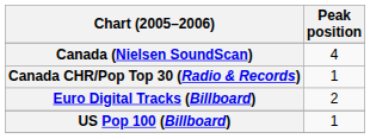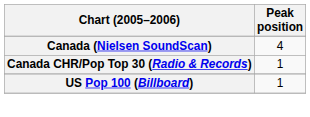 <table class="wikitable sortable plainrowheaders" style="text-align:center">
 <tr>
 <th scope="col">Chart (2005–2006)</th>
 <th scope="col">Peak<br>position</th>
 </tr>
 <tr>
 </tr>
 <tr>
 </tr>
 <tr>
 </tr>
 <tr>
 </tr>
 <tr>
 </tr>
 <tr>
 <th scope="row">Canada (<a href='#'>Nielsen SoundScan</a>)</th>
 <td>4</td>
 </tr>
 <tr>
 <th scope="row">Canada CHR/Pop Top 30 (<em><a href='#'>Radio & Records</a></em>)</th>
 <td>1</td>
-</tr>
-<tr>
-<th scope="row"><a href='#'>Euro Digital Tracks</a> (<a href='#'><em>Billboard</em></a>)</th>
-<td>2</td>
 </tr>
 <tr>
 </tr>
 <tr>
 </tr>
 <tr>
 </tr>
 <tr>
 </tr>
 <tr>
 </tr>
 <tr>
 </tr>
 <tr>
 </tr>
 <tr>
 </tr>
 <tr>
 </tr>
 <tr>
 </tr>
 <tr>
 </tr>
 <tr>
 </tr>
 <tr>
 </tr>
 <tr>
 </tr>
 <tr>
 </tr>
 <tr>
 </tr>
 <tr>
 <th scope="row">US <a href='#'>Pop 100</a> (<a href='#'><em>Billboard</em></a>)</th>
 <td>1</td>
 </tr>
 <tr>
 </tr>
 </table>
